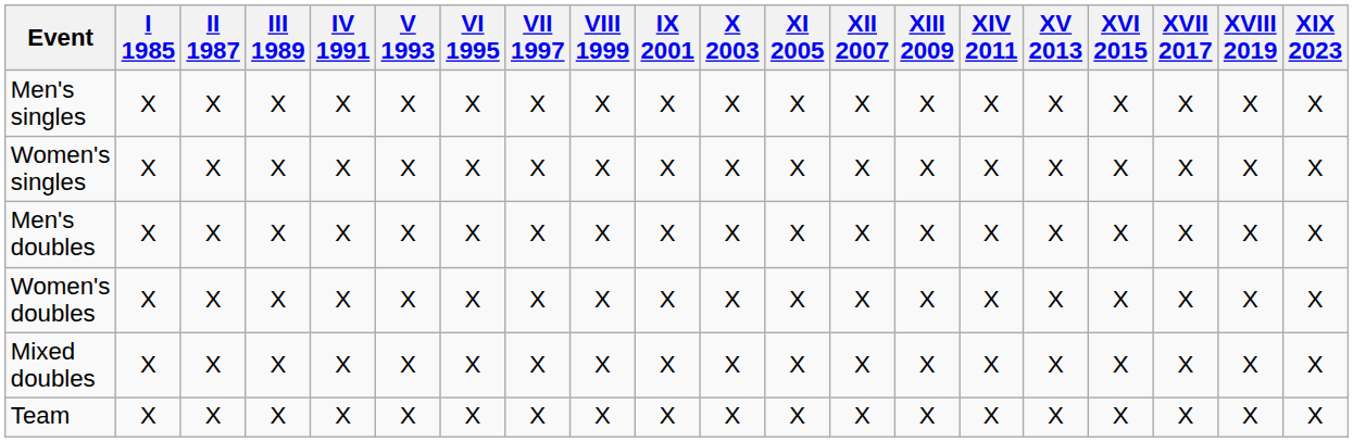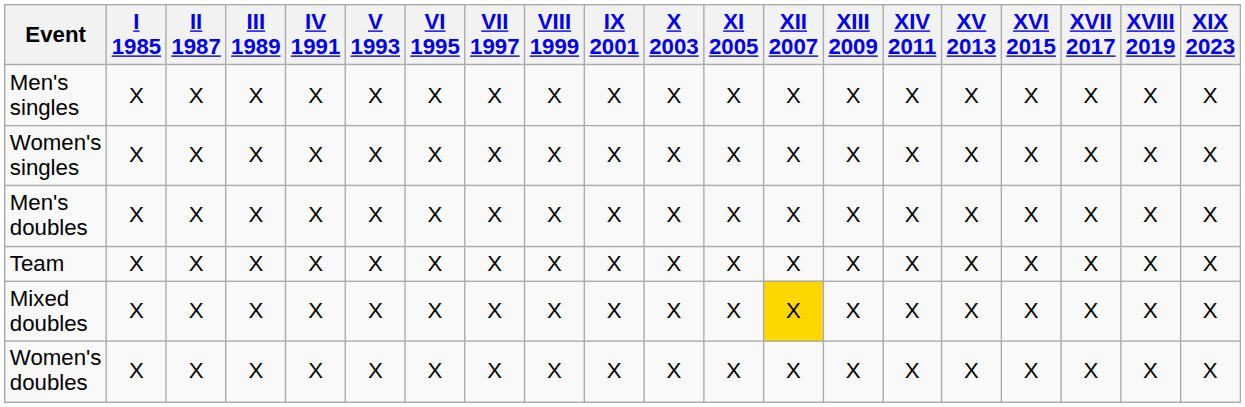 <table class="wikitable" style="text-align:center">
 <tr>
 <th>Event</th>
 <th><a href='#'>I<br>1985</a></th>
 <th><a href='#'>II<br>1987</a></th>
 <th><a href='#'>III<br>1989</a></th>
 <th><a href='#'>IV<br>1991</a></th>
 <th><a href='#'>V<br>1993</a></th>
 <th><a href='#'>VI<br>1995</a></th>
 <th><a href='#'>VII<br>1997</a></th>
 <th><a href='#'>VIII<br>1999</a></th>
 <th><a href='#'>IX<br>2001</a></th>
 <th><a href='#'>X<br>2003</a></th>
 <th><a href='#'>XI<br>2005</a></th>
 <th><a href='#'>XII<br>2007</a></th>
 <th><a href='#'>XIII<br>2009</a></th>
 <th><a href='#'>XIV<br>2011</a></th>
 <th><a href='#'>XV<br>2013</a></th>
 <th><a href='#'>XVI<br>2015</a></th>
 <th><a href='#'>XVII<br>2017</a></th>
 <th><a href='#'>XVIII<br>2019</a></th>
 <th><a href='#'>XIX<br>2023</a></th>
 </tr>
 <tr>
 <td align=left>Men's singles</td>
 <td>X</td>
 <td>X</td>
 <td>X</td>
 <td>X</td>
 <td>X</td>
 <td>X</td>
 <td>X</td>
 <td>X</td>
 <td>X</td>
 <td>X</td>
 <td>X</td>
 <td>X</td>
 <td>X</td>
 <td>X</td>
 <td>X</td>
 <td>X</td>
 <td>X</td>
 <td>X</td>
 <td>X</td>
 </tr>
 <tr>
 <td align=left>Women's singles</td>
 <td>X</td>
 <td>X</td>
 <td>X</td>
 <td>X</td>
 <td>X</td>
 <td>X</td>
 <td>X</td>
 <td>X</td>
 <td>X</td>
 <td>X</td>
 <td>X</td>
 <td>X</td>
 <td>X</td>
 <td>X</td>
 <td>X</td>
 <td>X</td>
 <td>X</td>
 <td>X</td>
 <td>X</td>
 </tr>
 <tr>
 <td align=left>Men's doubles</td>
 <td>X</td>
 <td>X</td>
 <td>X</td>
 <td>X</td>
 <td>X</td>
 <td>X</td>
 <td>X</td>
 <td>X</td>
 <td>X</td>
 <td>X</td>
 <td>X</td>
 <td>X</td>
 <td>X</td>
 <td>X</td>
 <td>X</td>
 <td>X</td>
 <td>X</td>
 <td>X</td>
 <td>X</td>
 </tr>
 <tr>
-<td align=left>Women's doubles</td>
+<td align=left>Team</td>
 <td>X</td>
 <td>X</td>
 <td>X</td>
 <td>X</td>
 <td>X</td>
 <td>X</td>
 <td>X</td>
 <td>X</td>
 <td>X</td>
 <td>X</td>
 <td>X</td>
 <td>X</td>
 <td>X</td>
 <td>X</td>
 <td>X</td>
 <td>X</td>
 <td>X</td>
 <td>X</td>
 <td>X</td>
 </tr>
 <tr>
 <td align=left>Mixed doubles</td>
 <td>X</td>
 <td>X</td>
 <td>X</td>
 <td>X</td>
 <td>X</td>
 <td>X</td>
 <td>X</td>
 <td>X</td>
 <td>X</td>
 <td>X</td>
 <td>X</td>
-<td>X</td>
+<td style="background: gold;">X</td>
 <td>X</td>
 <td>X</td>
 <td>X</td>
 <td>X</td>
 <td>X</td>
 <td>X</td>
 <td>X</td>
 </tr>
 <tr>
-<td align=left>Team</td>
+<td align=left>Women's doubles</td>
 <td>X</td>
 <td>X</td>
 <td>X</td>
 <td>X</td>
 <td>X</td>
 <td>X</td>
 <td>X</td>
 <td>X</td>
 <td>X</td>
 <td>X</td>
 <td>X</td>
 <td>X</td>
 <td>X</td>
 <td>X</td>
 <td>X</td>
 <td>X</td>
 <td>X</td>
 <td>X</td>
 <td>X</td>
 </tr>
 </table>
